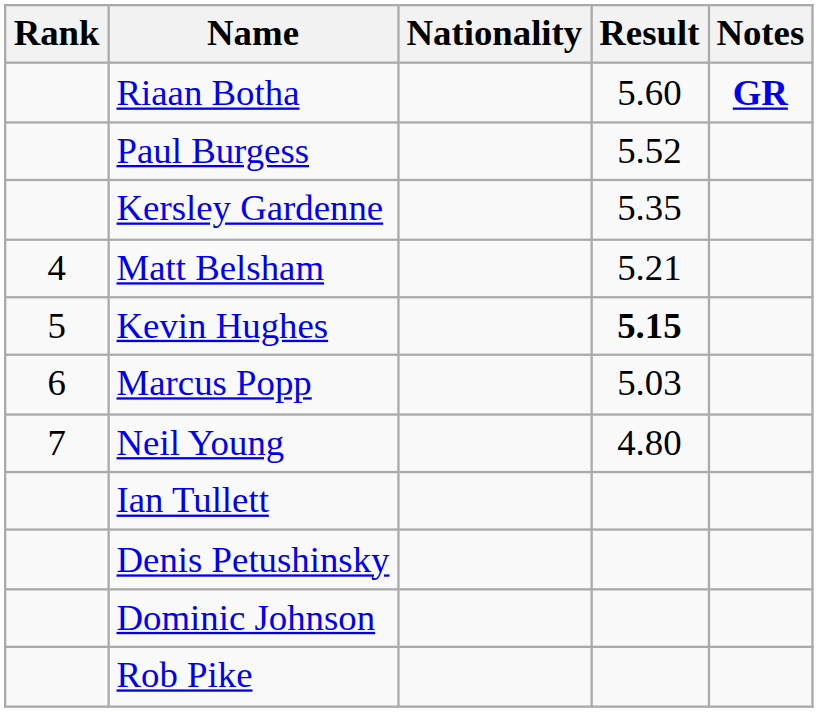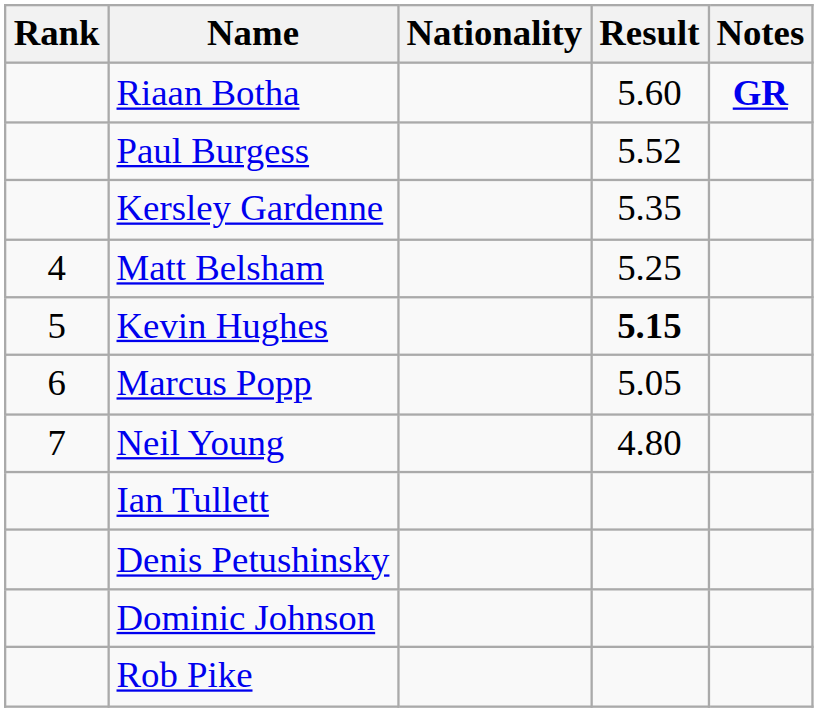 <table class="wikitable sortable" style="text-align:center">
 <tr>
 <th>Rank</th>
 <th>Name</th>
 <th>Nationality</th>
 <th>Result</th>
 <th>Notes</th>
 </tr>
 <tr>
 <td></td>
 <td align=left><a href='#'>Riaan Botha</a></td>
 <td align=left></td>
 <td>5.60</td>
 <td><strong><a href='#'>GR</a></strong></td>
 </tr>
 <tr>
 <td></td>
 <td align=left><a href='#'>Paul Burgess</a></td>
 <td align=left></td>
 <td>5.52</td>
 <td></td>
 </tr>
 <tr>
 <td></td>
 <td align=left><a href='#'>Kersley Gardenne</a></td>
 <td align=left></td>
 <td>5.35</td>
 <td></td>
 </tr>
 <tr>
 <td>4</td>
 <td align=left><a href='#'>Matt Belsham</a></td>
 <td align=left></td>
-<td>5.21</td>
+<td>5.25</td>
 <td></td>
 </tr>
 <tr>
 <td>5</td>
 <td align=left><a href='#'>Kevin Hughes</a></td>
 <td align=left></td>
 <td><strong>5.15</strong></td>
 <td></td>
 </tr>
 <tr>
 <td>6</td>
 <td align=left><a href='#'>Marcus Popp</a></td>
 <td align=left></td>
-<td>5.03</td>
+<td>5.05</td>
 <td></td>
 </tr>
 <tr>
 <td>7</td>
 <td align=left><a href='#'>Neil Young</a></td>
 <td align=left></td>
 <td>4.80</td>
 <td></td>
 </tr>
 <tr>
 <td></td>
 <td align=left><a href='#'>Ian Tullett</a></td>
 <td align=left></td>
 <td></td>
 <td></td>
 </tr>
 <tr>
 <td></td>
 <td align=left><a href='#'>Denis Petushinsky</a></td>
 <td align=left></td>
 <td></td>
 <td></td>
 </tr>
 <tr>
 <td></td>
 <td align=left><a href='#'>Dominic Johnson</a></td>
 <td align=left></td>
 <td></td>
 <td></td>
 </tr>
 <tr>
 <td></td>
 <td align=left><a href='#'>Rob Pike</a></td>
 <td align=left></td>
 <td></td>
 <td></td>
 </tr>
 </table>
